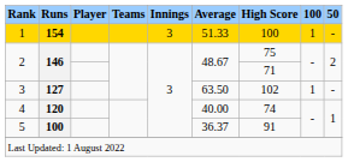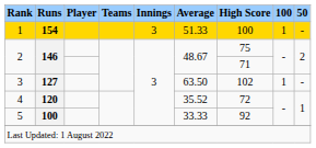 <table class="wikitable plainrowheaders sortable">
 <tr>
 <th scope=col style="background:#9cf;">Rank</th>
 <th scope=col style="background:#9cf;">Runs</th>
 <th scope=col style="background:#9cf;">Player</th>
 <th scope=col style="background:#9cf;">Teams</th>
 <th scope=col style="background:#9cf;">Innings</th>
 <th scope=col style="background:#9cf;">Average</th>
 <th scope=col style="background:#9cf;">High Score</th>
 <th scope=col style="background:#9cf;">100</th>
 <th scope=col style="background:#9cf;">50</th>
 </tr>
 <tr>
 <td style="text-align:center; background:gold;">1</td>
 <th scope="row"  style="text-align:center; background:gold;"><strong>154</strong></th>
 <td style="background:gold;"></td>
 <td style="text-align:center; background:gold;"></td>
 <td style="text-align:center; background:gold;">3</td>
 <td style="text-align:center; background:gold;">51.33</td>
 <td style="text-align:center; background:gold;">100</td>
 <td style="text-align:center; background:gold;">1</td>
 <td style="text-align:center; background:gold;">-</td>
 </tr>
 <tr>
 <td align=center rowspan=2>2</td>
 <th scope=row style=text-align:center; rowspan=2><strong>146</strong></th>
 <td></td>
 <td align=center rowspan=3></td>
 <td align=center rowspan=5>3</td>
 <td align=center rowspan=2>48.67</td>
 <td align=center>75</td>
 <td align=center rowspan=2>-</td>
 <td align=center rowspan=2>2</td>
 </tr>
 <tr>
 <td></td>
 <td align=center>71</td>
 </tr>
 <tr>
 <td align=center>3</td>
 <th scope=row style=text-align:center;><strong>127</strong></th>
 <td></td>
 <td align=center>63.50</td>
 <td align=center>102</td>
 <td align=center>1</td>
 <td align=center>-</td>
 </tr>
 <tr>
 <td align=center>4</td>
 <th scope=row style=text-align:center;><strong>120</strong></th>
 <td></td>
 <td align=center rowspan=2></td>
-<td align=center>40.00</td>
-<td align=center>74</td>
+<td align=center>35.52</td>
+<td align=center>72</td>
 <td align=center rowspan=2>-</td>
 <td align=center rowspan=2>1</td>
 </tr>
 <tr>
 <td align=center>5</td>
 <th scope=row style=text-align:center;><strong>100</strong></th>
 <td></td>
-<td align=center>36.37</td>
-<td align=center>91</td>
+<td align=center>33.33</td>
+<td align=center>92</td>
 </tr>
 <tr>
 </tr>
 <tr class=sortbottom>
 <td colspan=9><small>Last Updated: 1 August 2022</small></td>
 </tr>
 </table>
